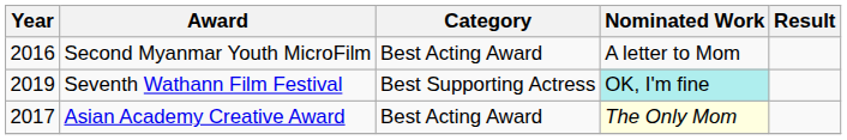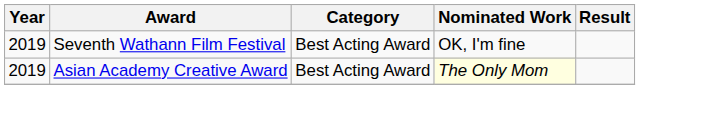 <table class="wikitable sortable">
 <tr>
 <th>Year</th>
 <th>Award</th>
 <th>Category</th>
 <th>Nominated Work</th>
 <th>Result</th>
 </tr>
 <tr>
-<td>2016</td>
-<td>Second Myanmar Youth MicroFilm</td>
+<td>2019</td>
+<td>Seventh <a href='#'>Wathann Film Festival</a></td>
 <td>Best Acting Award</td>
-<td>A letter to Mom</td>
+<td>OK, I'm fine</td>
 <td></td>
 </tr>
 <tr>
 <td>2019</td>
-<td>Seventh <a href='#'>Wathann Film Festival</a></td>
-<td>Best Supporting Actress</td>
-<td style="background: paleturquoise;">OK, I'm fine</td>
-<td></td>
-</tr>
-<tr>
-<td>2017</td>
 <td><a href='#'>Asian Academy Creative Award</a></td>
 <td>Best Acting Award</td>
 <td style="background: lightyellow;"><em>The Only Mom</em></td>
 <td></td>
 </tr>
 <tr>
 </tr>
 </table>
